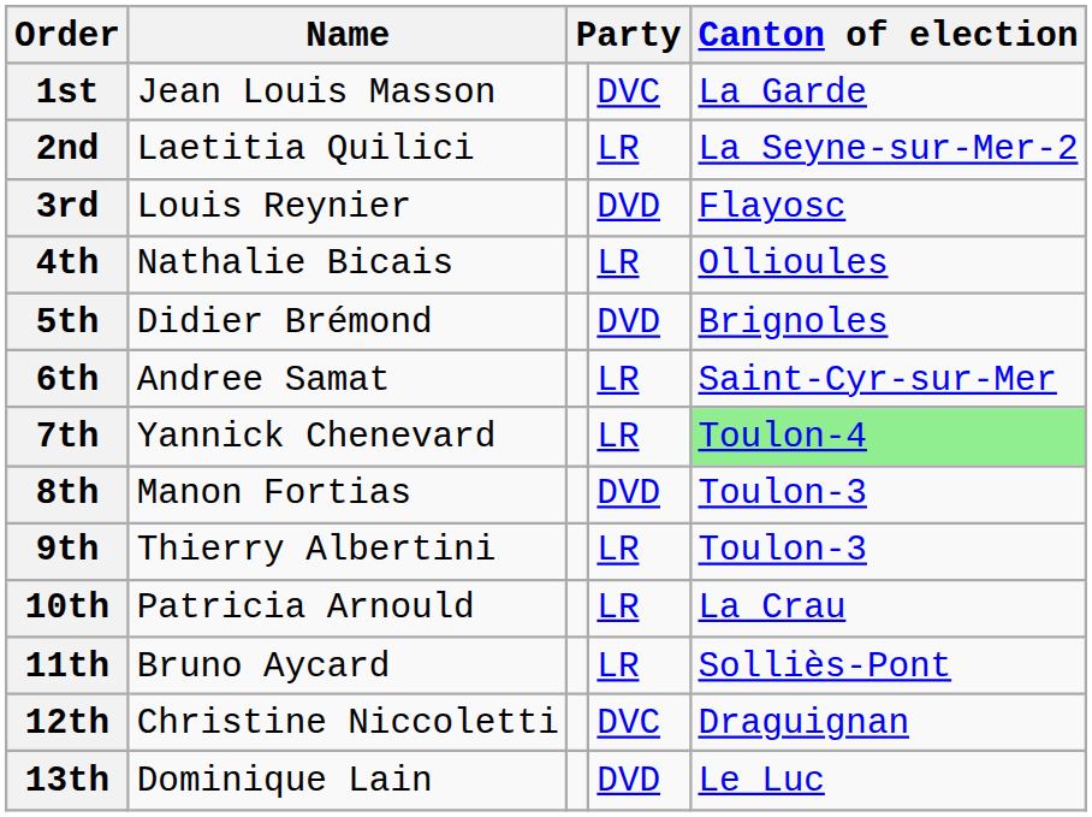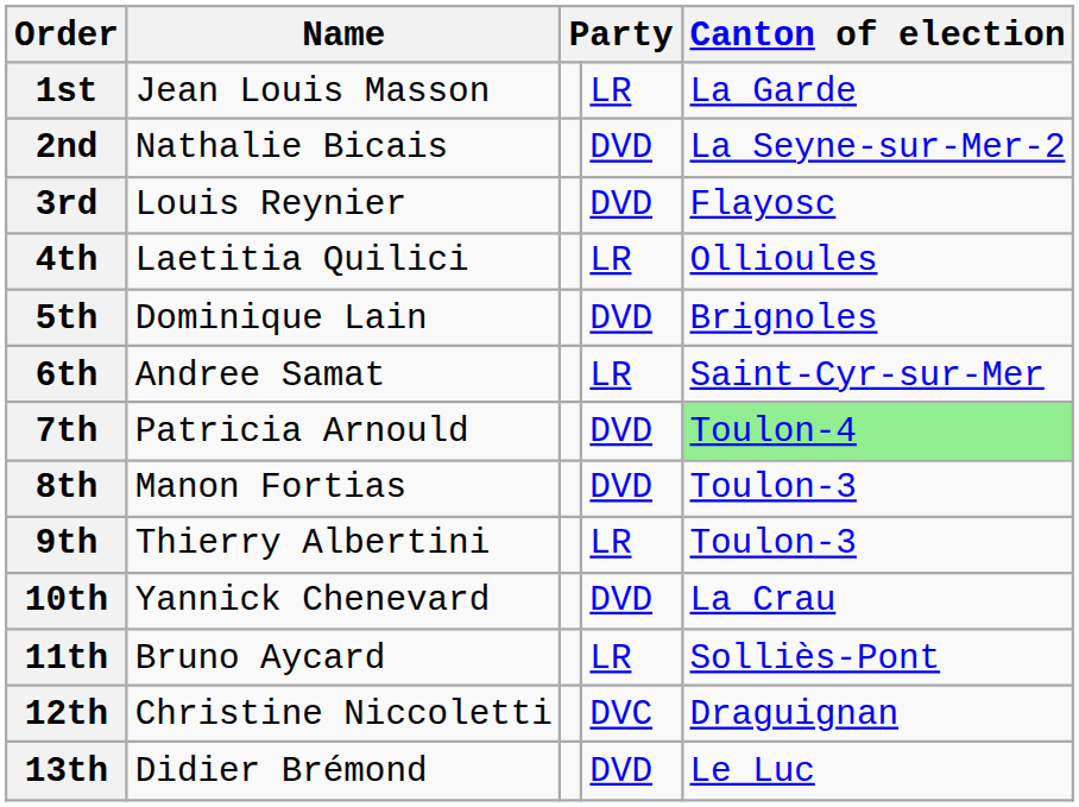 <table class="wikitable sortable">
 <tr>
 <th>Order</th>
 <th>Name</th>
 <th colspan="2">Party</th>
 <th><a href='#'>Canton</a> of election</th>
 </tr>
 <tr>
 <th>1st</th>
 <td>Jean Louis Masson</td>
 <td></td>
-<td><a href='#'>DVC</a></td>
+<td><a href='#'>LR</a></td>
 <td><a href='#'>La Garde</a></td>
 </tr>
 <tr>
 <th>2nd</th>
-<td>Laetitia Quilici</td>
+<td>Nathalie Bicais</td>
 <td></td>
-<td><a href='#'>LR</a></td>
+<td><a href='#'>DVD</a></td>
 <td><a href='#'>La Seyne-sur-Mer-2</a></td>
 </tr>
 <tr>
 <th>3rd</th>
 <td>Louis Reynier</td>
 <td></td>
 <td><a href='#'>DVD</a></td>
 <td><a href='#'>Flayosc</a></td>
 </tr>
 <tr>
 <th>4th</th>
-<td>Nathalie Bicais</td>
+<td>Laetitia Quilici</td>
 <td></td>
 <td><a href='#'>LR</a></td>
 <td><a href='#'>Ollioules</a></td>
 </tr>
 <tr>
 <th>5th</th>
-<td>Didier Brémond</td>
+<td>Dominique Lain</td>
 <td></td>
 <td><a href='#'>DVD</a></td>
 <td><a href='#'>Brignoles</a></td>
 </tr>
 <tr>
 <th>6th</th>
 <td>Andree Samat</td>
 <td></td>
 <td><a href='#'>LR</a></td>
 <td><a href='#'>Saint-Cyr-sur-Mer</a></td>
 </tr>
 <tr>
 <th>7th</th>
-<td>Yannick Chenevard</td>
+<td>Patricia Arnould</td>
 <td></td>
-<td><a href='#'>LR</a></td>
+<td><a href='#'>DVD</a></td>
 <td style="background: lightgreen;"><a href='#'>Toulon-4</a></td>
 </tr>
 <tr>
 <th>8th</th>
 <td>Manon Fortias</td>
 <td></td>
 <td><a href='#'>DVD</a></td>
 <td><a href='#'>Toulon-3</a></td>
 </tr>
 <tr>
 <th>9th</th>
 <td>Thierry Albertini</td>
 <td></td>
 <td><a href='#'>LR</a></td>
 <td><a href='#'>Toulon-3</a></td>
 </tr>
 <tr>
 <th>10th</th>
-<td>Patricia Arnould</td>
+<td>Yannick Chenevard</td>
 <td></td>
-<td><a href='#'>LR</a></td>
+<td><a href='#'>DVD</a></td>
 <td><a href='#'>La Crau</a></td>
 </tr>
 <tr>
 <th>11th</th>
 <td>Bruno Aycard</td>
 <td></td>
 <td><a href='#'>LR</a></td>
 <td><a href='#'>Solliès-Pont</a></td>
 </tr>
 <tr>
 <th>12th</th>
 <td>Christine Niccoletti</td>
 <td></td>
 <td><a href='#'>DVC</a></td>
 <td><a href='#'>Draguignan</a></td>
 </tr>
 <tr>
 <th>13th</th>
-<td>Dominique Lain</td>
+<td>Didier Brémond</td>
 <td></td>
 <td><a href='#'>DVD</a></td>
 <td><a href='#'>Le Luc</a></td>
 </tr>
 </table>
